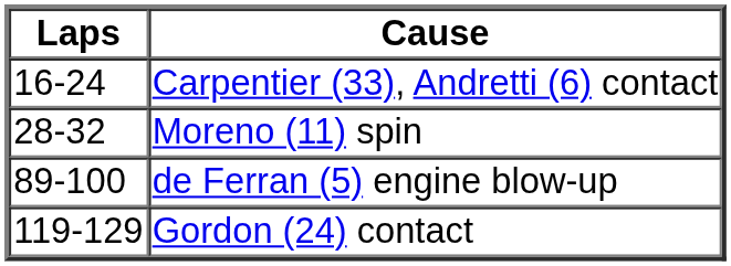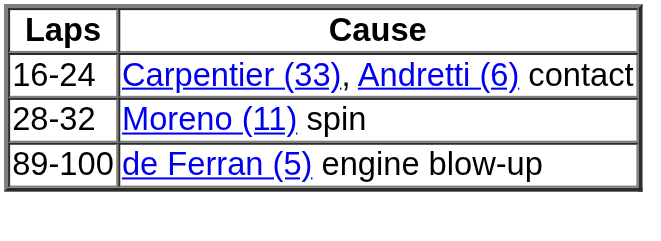 <table border=2 cellspacing=0>
 <tr>
 <th>Laps</th>
 <th>Cause</th>
 </tr>
 <tr>
 <td>16-24</td>
 <td><a href='#'>Carpentier (33)</a>, <a href='#'>Andretti (6)</a> contact</td>
 </tr>
 <tr>
 <td>28-32</td>
 <td><a href='#'>Moreno (11)</a> spin</td>
 </tr>
 <tr>
 <td>89-100</td>
 <td><a href='#'>de Ferran (5)</a> engine blow-up</td>
 </tr>
-<tr>
-<td>119-129</td>
-<td><a href='#'>Gordon (24)</a> contact</td>
-</tr>
 </table>
